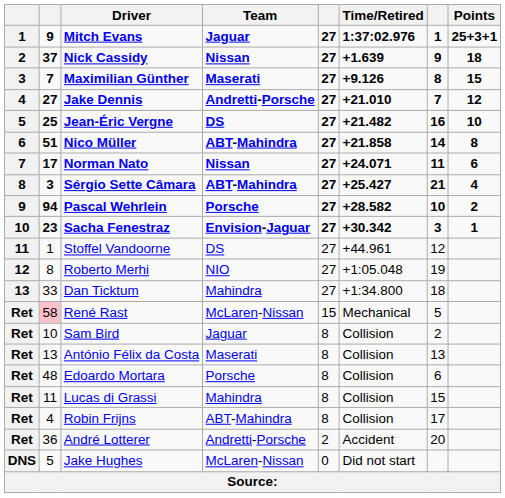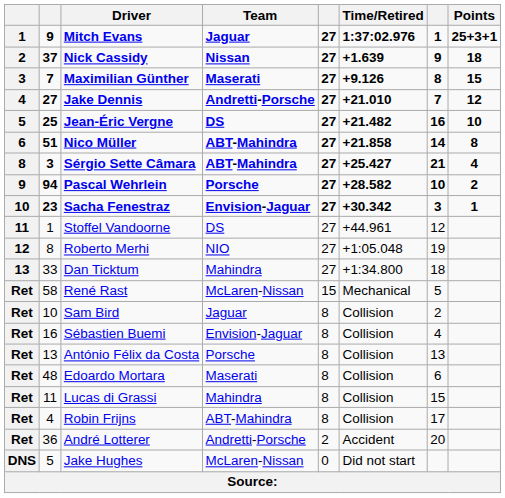 <table class="wikitable sortable" style="font-size: 85%">
 <tr>
 <th scope="col"></th>
 <th scope="col"></th>
 <th scope="col">Driver</th>
 <th scope="col">Team</th>
 <th scope="col"></th>
 <th scope="col" class="unsortable">Time/Retired</th>
 <th scope="col"></th>
 <th scope="col">Points</th>
 </tr>
 <tr>
 <th scope="row">1</th>
 <td align="center"><strong>9</strong></td>
 <td data-sort-value=""><strong> <a href='#'>Mitch Evans</a></strong></td>
 <td><strong><a href='#'>Jaguar</a></strong></td>
 <td><strong>27</strong></td>
 <td><strong>1:37:02.976</strong></td>
 <td align="center"><strong>1</strong></td>
 <td align="center"><strong>25+3+1</strong></td>
 </tr>
 <tr>
 <th scope="row">2</th>
 <td align="center"><strong>37</strong></td>
 <td data-sort-value=""><strong> <a href='#'>Nick Cassidy</a></strong></td>
 <td><strong><a href='#'>Nissan</a></strong></td>
 <td><strong>27</strong></td>
 <td><strong>+1.639</strong></td>
 <td align="center"><strong>9</strong></td>
 <td align="center"><strong>18</strong></td>
 </tr>
 <tr>
 <th scope="row">3</th>
 <td align="center"><strong>7</strong></td>
 <td data-sort-value=""><strong> <a href='#'>Maximilian Günther</a></strong></td>
 <td><strong><a href='#'>Maserati</a></strong></td>
 <td><strong>27</strong></td>
 <td><strong>+9.126</strong></td>
 <td align="center"><strong>8</strong></td>
 <td align="center"><strong>15</strong></td>
 </tr>
 <tr>
 <th scope="row">4</th>
 <td align="center"><strong>27</strong></td>
 <td data-sort-value=""><strong> <a href='#'>Jake Dennis</a></strong></td>
 <td><strong><a href='#'>Andretti</a>-<a href='#'>Porsche</a></strong></td>
 <td><strong>27</strong></td>
 <td><strong>+21.010</strong></td>
 <td align="center"><strong>7</strong></td>
 <td align="center"><strong>12</strong></td>
 </tr>
 <tr>
 <th scope="row">5</th>
 <td align="center"><strong>25</strong></td>
 <td data-sort-value=""><strong> <a href='#'>Jean-Éric Vergne</a></strong></td>
 <td><strong><a href='#'>DS</a></strong></td>
 <td><strong>27</strong></td>
 <td><strong>+21.482</strong></td>
 <td align="center"><strong>16</strong></td>
 <td align="center"><strong>10</strong></td>
 </tr>
 <tr>
 <th scope="row">6</th>
 <td align="center"><strong>51</strong></td>
 <td data-sort-value=""><strong> <a href='#'>Nico Müller</a></strong></td>
 <td><strong><a href='#'>ABT</a>-<a href='#'>Mahindra</a></strong></td>
 <td><strong>27</strong></td>
 <td><strong>+21.858</strong></td>
 <td align="center"><strong>14</strong></td>
 <td align="center"><strong>8</strong></td>
 </tr>
 <tr>
-<th scope="row">7</th>
-<td align="center"><strong>17</strong></td>
-<td data-sort-value=""><strong> <a href='#'>Norman Nato</a></strong></td>
-<td><strong><a href='#'>Nissan</a></strong></td>
-<td><strong>27</strong></td>
-<td><strong>+24.071</strong></td>
-<td align="center"><strong>11</strong></td>
-<td align="center"><strong>6</strong></td>
-</tr>
-<tr>
 <th scope="row">8</th>
 <td align="center"><strong>3</strong></td>
 <td data-sort-value=""><strong> <a href='#'>Sérgio Sette Câmara</a></strong></td>
 <td><strong><a href='#'>ABT</a>-<a href='#'>Mahindra</a></strong></td>
 <td><strong>27</strong></td>
 <td><strong>+25.427</strong></td>
 <td align="center"><strong>21</strong></td>
 <td align="center"><strong>4</strong></td>
 </tr>
 <tr>
 <th scope="row">9</th>
 <td align="center"><strong>94</strong></td>
 <td data-sort-value=""><strong> <a href='#'>Pascal Wehrlein</a></strong></td>
 <td><strong><a href='#'>Porsche</a></strong></td>
 <td><strong>27</strong></td>
 <td><strong>+28.582</strong></td>
 <td align="center"><strong>10</strong></td>
 <td align="center"><strong>2</strong></td>
 </tr>
 <tr>
 <th scope="row">10</th>
 <td align="center"><strong>23</strong></td>
 <td data-sort-value=""><strong> <a href='#'>Sacha Fenestraz</a></strong></td>
 <td><strong><a href='#'>Envision</a>-<a href='#'>Jaguar</a></strong></td>
 <td><strong>27</strong></td>
 <td><strong>+30.342</strong></td>
 <td align="center"><strong>3</strong></td>
 <td align="center"><strong>1</strong></td>
 </tr>
 <tr>
 <th scope="row">11</th>
 <td align="center">1</td>
 <td data-sort-value=""> <a href='#'>Stoffel Vandoorne</a></td>
 <td><a href='#'>DS</a></td>
 <td>27</td>
 <td>+44.961</td>
 <td align="center">12</td>
 <td align="center"></td>
 </tr>
 <tr>
 <th scope="row">12</th>
 <td align="center">8</td>
 <td data-sort-value=""> <a href='#'>Roberto Merhi</a></td>
 <td><a href='#'>NIO</a></td>
 <td>27</td>
 <td>+1:05.048</td>
 <td align="center">19</td>
 <td align="center"></td>
 </tr>
 <tr>
 <th scope="row">13</th>
 <td align="center">33</td>
 <td data-sort-value=""> <a href='#'>Dan Ticktum</a></td>
 <td><a href='#'>Mahindra</a></td>
 <td>27</td>
 <td>+1:34.800</td>
 <td align="center">18</td>
 <td align="center"></td>
 </tr>
 <tr>
 <th scope="row">Ret</th>
-<td align="center" style="background: pink;">58</td>
+<td align="center">58</td>
 <td data-sort-value=""> <a href='#'>René Rast</a></td>
 <td><a href='#'>McLaren</a>-<a href='#'>Nissan</a></td>
 <td>15</td>
 <td>Mechanical</td>
 <td align="center">5</td>
 <td align="center"></td>
 </tr>
 <tr>
 <th scope="row">Ret</th>
 <td align="center">10</td>
 <td data-sort-value=""> <a href='#'>Sam Bird</a></td>
 <td><a href='#'>Jaguar</a></td>
 <td>8</td>
 <td>Collision</td>
 <td align="center">2</td>
 <td align="center"></td>
 </tr>
 <tr>
 <th scope="row">Ret</th>
+<td align="center">16</td>
+<td data-sort-value=""> <a href='#'>Sébastien Buemi</a></td>
+<td><a href='#'>Envision</a>-<a href='#'>Jaguar</a></td>
+<td>8</td>
+<td>Collision</td>
+<td align="center">4</td>
+<td align="center"></td>
+</tr>
+<tr>
+<th scope="row">Ret</th>
 <td align="center">13</td>
 <td data-sort-value=""> <a href='#'>António Félix da Costa</a></td>
-<td><a href='#'>Maserati</a></td>
+<td><a href='#'>Porsche</a></td>
 <td>8</td>
 <td>Collision</td>
 <td align="center">13</td>
 <td align="center"></td>
 </tr>
 <tr>
 <th scope="row">Ret</th>
 <td align="center">48</td>
 <td data-sort-value=""> <a href='#'>Edoardo Mortara</a></td>
-<td><a href='#'>Porsche</a></td>
+<td><a href='#'>Maserati</a></td>
 <td>8</td>
 <td>Collision</td>
 <td align="center">6</td>
 <td align="center"></td>
 </tr>
 <tr>
 <th scope="row">Ret</th>
 <td align="center">11</td>
 <td data-sort-value=""> <a href='#'>Lucas di Grassi</a></td>
 <td><a href='#'>Mahindra</a></td>
 <td>8</td>
 <td>Collision</td>
 <td align="center">15</td>
 <td align="center"></td>
 </tr>
 <tr>
 <th scope="row">Ret</th>
 <td align="center">4</td>
 <td data-sort-value=""> <a href='#'>Robin Frijns</a></td>
 <td><a href='#'>ABT</a>-<a href='#'>Mahindra</a></td>
 <td>8</td>
 <td>Collision</td>
 <td align="center">17</td>
 <td align="center"></td>
 </tr>
 <tr>
 <th scope="row">Ret</th>
 <td align="center">36</td>
 <td data-sort-value=""> <a href='#'>André Lotterer</a></td>
 <td><a href='#'>Andretti</a>-<a href='#'>Porsche</a></td>
 <td>2</td>
 <td>Accident</td>
 <td align="center">20</td>
 <td align="center"></td>
 </tr>
 <tr>
 <th scope="row">DNS</th>
 <td align="center">5</td>
 <td data-sort-value=""> <a href='#'>Jake Hughes</a></td>
 <td><a href='#'>McLaren</a>-<a href='#'>Nissan</a></td>
 <td>0</td>
 <td>Did not start</td>
 <td align="center"></td>
 <td align="center"></td>
 </tr>
 <tr>
 <th colspan="8">Source:</th>
 </tr>
 </table>
